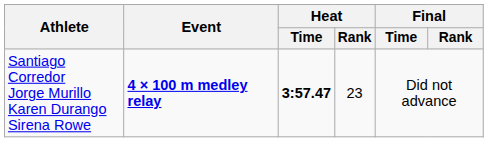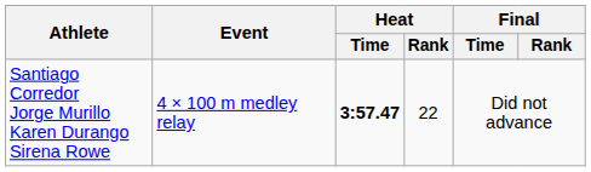 <table class="wikitable" style="text-align:center; font-size:90%; width:30%;">
 <tr>
 <th rowspan="2">Athlete</th>
 <th rowspan="2">Event</th>
 <th colspan="2">Heat</th>
 <th colspan="2">Final</th>
 </tr>
 <tr style="font-size:95%">
 <th>Time</th>
 <th>Rank</th>
 <th>Time</th>
 <th>Rank</th>
 </tr>
 <tr>
 <td align=left><a href='#'>Santiago Corredor</a> <br><a href='#'>Jorge Murillo</a> <br><a href='#'>Karen Durango</a> <br><a href='#'>Sirena Rowe</a></td>
-<td align=left><strong><a href='#'>4 × 100 m medley relay</a></strong></td>
+<td align=left><a href='#'>4 × 100 m medley relay</a></td>
 <td><strong>3:57.47</strong></td>
-<td>23</td>
+<td>22</td>
 <td colspan="2">Did not advance</td>
 </tr>
 </table>
